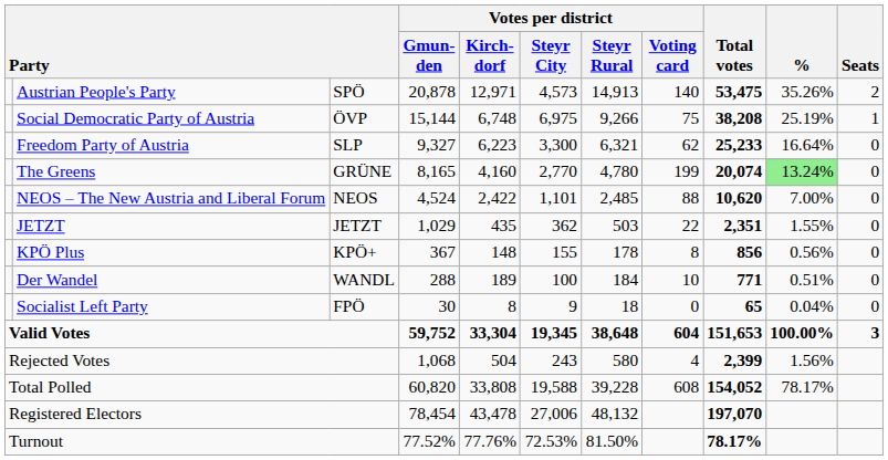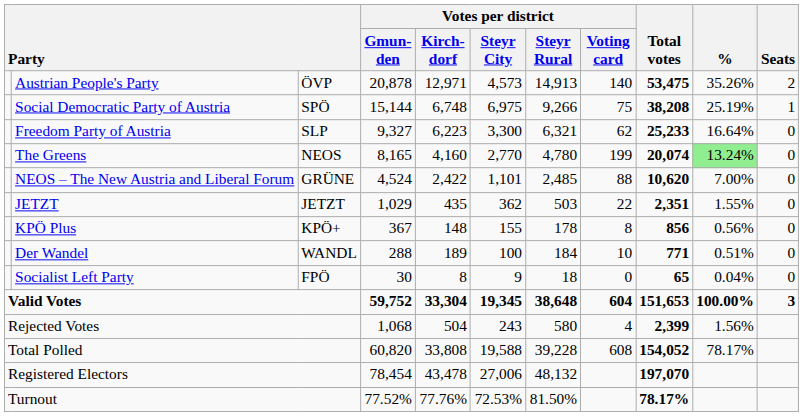 <table class="wikitable" border="1" style="text-align:right;">
 <tr>
 <th style="text-align:left;" valign=bottom rowspan=2 colspan=3>Party</th>
 <th colspan=5>Votes per district</th>
 <th align=center valign=bottom rowspan=2 width="50">Total<br>votes</th>
 <th align=center valign=bottom rowspan=2 width="50">%</th>
 <th align=center valign=bottom rowspan=2>Seats</th>
 </tr>
 <tr>
 <th align=center valign=bottom width="50"><a href='#'>Gmun-<br>den</a></th>
 <th align=center valign=bottom width="50"><a href='#'>Kirch-<br>dorf</a></th>
 <th align=center valign=bottom width="50"><a href='#'>Steyr<br>City</a></th>
 <th align=center valign=bottom width="50"><a href='#'>Steyr<br>Rural</a></th>
 <th align=center valign=bottom width="50"><a href='#'>Voting<br>card</a></th>
 </tr>
 <tr>
 <td></td>
 <td align=left><a href='#'>Austrian People's Party</a></td>
-<td align=left>SPÖ</td>
+<td align=left>ÖVP</td>
 <td>20,878</td>
 <td>12,971</td>
 <td>4,573</td>
 <td>14,913</td>
 <td>140</td>
 <td><strong>53,475</strong></td>
 <td>35.26%</td>
 <td>2</td>
 </tr>
 <tr>
 <td></td>
 <td align=left><a href='#'>Social Democratic Party of Austria</a></td>
-<td align=left>ÖVP</td>
+<td align=left>SPÖ</td>
 <td>15,144</td>
 <td>6,748</td>
 <td>6,975</td>
 <td>9,266</td>
 <td>75</td>
 <td><strong>38,208</strong></td>
 <td>25.19%</td>
 <td>1</td>
 </tr>
 <tr>
 <td></td>
 <td align=left><a href='#'>Freedom Party of Austria</a></td>
 <td align=left>SLP</td>
 <td>9,327</td>
 <td>6,223</td>
 <td>3,300</td>
 <td>6,321</td>
 <td>62</td>
 <td><strong>25,233</strong></td>
 <td>16.64%</td>
 <td>0</td>
 </tr>
 <tr>
 <td></td>
 <td align=left><a href='#'>The Greens</a></td>
-<td align=left>GRÜNE</td>
+<td align=left>NEOS</td>
 <td>8,165</td>
 <td>4,160</td>
 <td>2,770</td>
 <td>4,780</td>
 <td>199</td>
 <td><strong>20,074</strong></td>
 <td style="background: lightgreen;">13.24%</td>
 <td>0</td>
 </tr>
 <tr>
 <td></td>
 <td align=left style="white-space: nowrap;"><a href='#'>NEOS – The New Austria and Liberal Forum</a></td>
-<td align=left>NEOS</td>
+<td align=left>GRÜNE</td>
 <td>4,524</td>
 <td>2,422</td>
 <td>1,101</td>
 <td>2,485</td>
 <td>88</td>
 <td><strong>10,620</strong></td>
 <td>7.00%</td>
 <td>0</td>
 </tr>
 <tr>
 <td></td>
 <td align=left><a href='#'>JETZT</a></td>
 <td align=left>JETZT</td>
 <td>1,029</td>
 <td>435</td>
 <td>362</td>
 <td>503</td>
 <td>22</td>
 <td><strong>2,351</strong></td>
 <td>1.55%</td>
 <td>0</td>
 </tr>
 <tr>
 <td></td>
 <td align=left><a href='#'>KPÖ Plus</a></td>
 <td align=left>KPÖ+</td>
 <td>367</td>
 <td>148</td>
 <td>155</td>
 <td>178</td>
 <td>8</td>
 <td><strong>856</strong></td>
 <td>0.56%</td>
 <td>0</td>
 </tr>
 <tr>
 <td></td>
 <td align=left><a href='#'>Der Wandel</a></td>
 <td align=left>WANDL</td>
 <td>288</td>
 <td>189</td>
 <td>100</td>
 <td>184</td>
 <td>10</td>
 <td><strong>771</strong></td>
 <td>0.51%</td>
 <td>0</td>
 </tr>
 <tr>
 <td></td>
 <td align=left><a href='#'>Socialist Left Party</a></td>
 <td align=left>FPÖ</td>
 <td>30</td>
 <td>8</td>
 <td>9</td>
 <td>18</td>
 <td>0</td>
 <td><strong>65</strong></td>
 <td>0.04%</td>
 <td>0</td>
 </tr>
 <tr style="font-weight:bold">
 <td align=left colspan=3>Valid Votes</td>
 <td>59,752</td>
 <td>33,304</td>
 <td>19,345</td>
 <td>38,648</td>
 <td>604</td>
 <td>151,653</td>
 <td>100.00%</td>
 <td>3</td>
 </tr>
 <tr>
 <td align=left colspan=3>Rejected Votes</td>
 <td>1,068</td>
 <td>504</td>
 <td>243</td>
 <td>580</td>
 <td>4</td>
 <td><strong>2,399</strong></td>
 <td>1.56%</td>
 <td></td>
 </tr>
 <tr>
 <td align=left colspan=3>Total Polled</td>
 <td>60,820</td>
 <td>33,808</td>
 <td>19,588</td>
 <td>39,228</td>
 <td>608</td>
 <td><strong>154,052</strong></td>
 <td>78.17%</td>
 <td></td>
 </tr>
 <tr>
 <td align=left colspan=3>Registered Electors</td>
 <td>78,454</td>
 <td>43,478</td>
 <td>27,006</td>
 <td>48,132</td>
 <td></td>
 <td><strong>197,070</strong></td>
 <td></td>
 <td></td>
 </tr>
 <tr>
 <td align=left colspan=3>Turnout</td>
 <td>77.52%</td>
 <td>77.76%</td>
 <td>72.53%</td>
 <td>81.50%</td>
 <td></td>
 <td><strong>78.17%</strong></td>
 <td></td>
 <td></td>
 </tr>
 </table>
